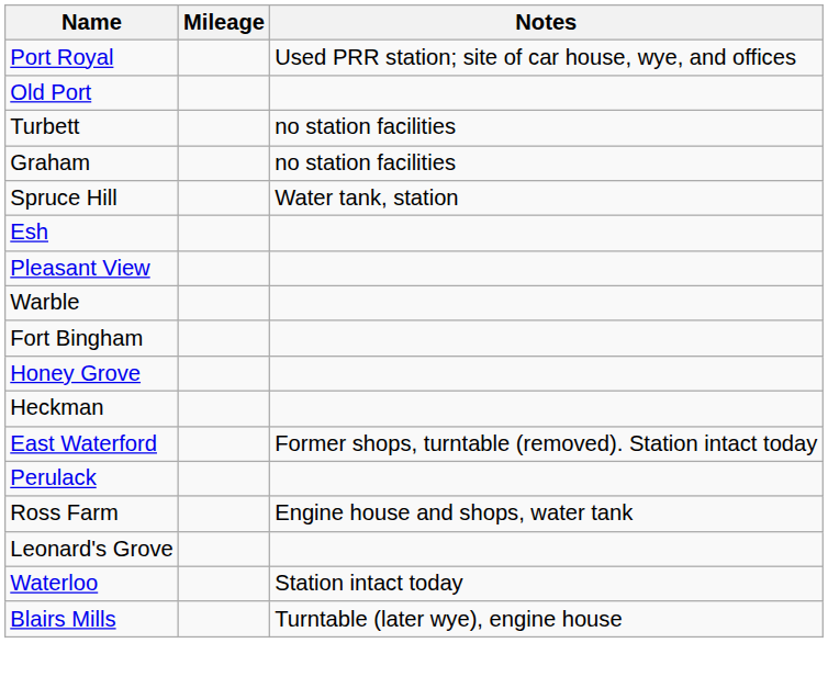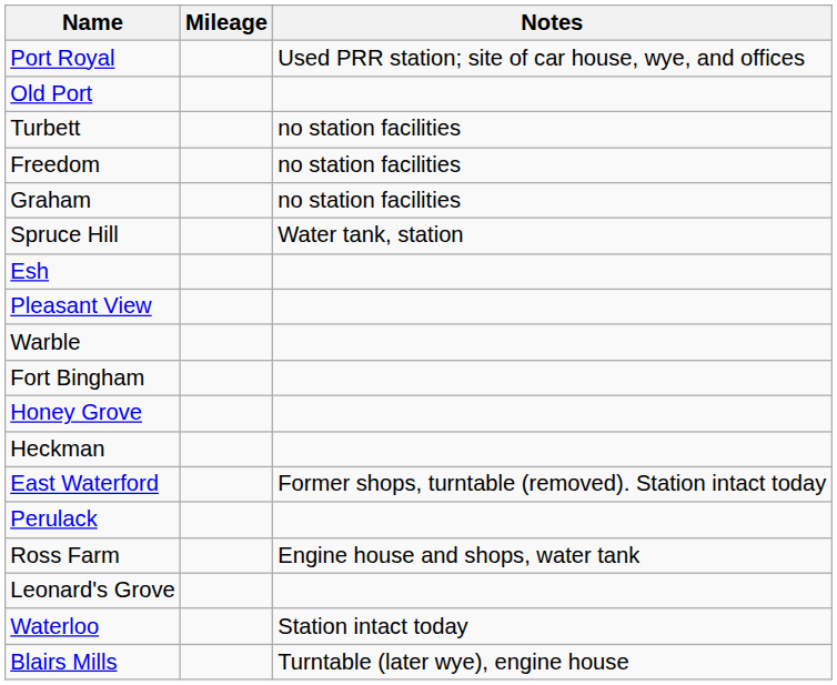 <table class="wikitable">
 <tr>
 <th>Name</th>
 <th>Mileage</th>
 <th>Notes</th>
 </tr>
 <tr>
 <td><a href='#'>Port Royal</a></td>
 <td></td>
 <td>Used PRR station; site of car house, wye, and offices</td>
 </tr>
 <tr>
 <td><a href='#'>Old Port</a></td>
 <td></td>
 <td></td>
 </tr>
 <tr>
 <td>Turbett</td>
+<td></td>
+<td>no station facilities</td>
+</tr>
+<tr>
+<td>Freedom</td>
 <td></td>
 <td>no station facilities</td>
 </tr>
 <tr>
 <td>Graham</td>
 <td></td>
 <td>no station facilities</td>
 </tr>
 <tr>
 <td>Spruce Hill</td>
 <td></td>
 <td>Water tank, station</td>
 </tr>
 <tr>
 <td><a href='#'>Esh</a></td>
 <td></td>
 <td></td>
 </tr>
 <tr>
 <td><a href='#'>Pleasant View</a></td>
 <td></td>
 <td></td>
 </tr>
 <tr>
 <td>Warble</td>
 <td></td>
 <td></td>
 </tr>
 <tr>
 <td>Fort Bingham</td>
 <td></td>
 <td></td>
 </tr>
 <tr>
 <td><a href='#'>Honey Grove</a></td>
 <td></td>
 <td></td>
 </tr>
 <tr>
 <td>Heckman</td>
 <td></td>
 <td></td>
 </tr>
 <tr>
 <td><a href='#'>East Waterford</a></td>
 <td></td>
 <td>Former shops, turntable (removed). Station intact today</td>
 </tr>
 <tr>
 <td><a href='#'>Perulack</a></td>
 <td></td>
 <td></td>
 </tr>
 <tr>
 <td>Ross Farm</td>
 <td></td>
 <td>Engine house and shops, water tank</td>
 </tr>
 <tr>
 <td>Leonard's Grove</td>
 <td></td>
 <td></td>
 </tr>
 <tr>
 <td><a href='#'>Waterloo</a></td>
 <td></td>
 <td>Station intact today</td>
 </tr>
 <tr>
 <td><a href='#'>Blairs Mills</a></td>
 <td></td>
 <td>Turntable (later wye), engine house</td>
 </tr>
 </table>
